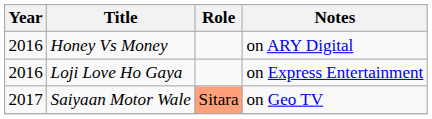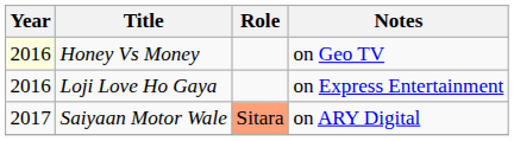 <table class="wikitable">
 <tr>
 <th>Year</th>
 <th>Title</th>
 <th>Role</th>
 <th>Notes</th>
 </tr>
 <tr>
-<td>2016</td>
+<td style="background: lightyellow;">2016</td>
 <td><em>Honey Vs Money</em></td>
 <td></td>
-<td>on <a href='#'>ARY Digital</a></td>
+<td>on <a href='#'>Geo TV</a></td>
 </tr>
 <tr>
 <td>2016</td>
 <td><em>Loji Love Ho Gaya</em></td>
 <td></td>
 <td>on <a href='#'>Express Entertainment</a></td>
 </tr>
 <tr>
 <td>2017</td>
 <td><em>Saiyaan Motor Wale</em></td>
 <td style="background: lightsalmon;">Sitara</td>
-<td>on <a href='#'>Geo TV</a></td>
+<td>on <a href='#'>ARY Digital</a></td>
 </tr>
 <tr>
 </tr>
 </table>
